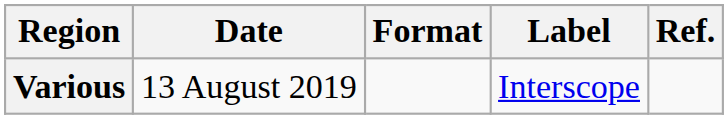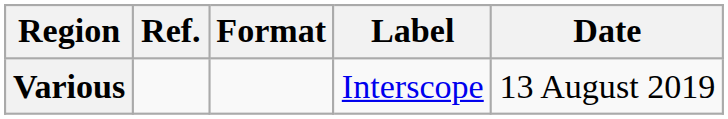 <table class="wikitable plainrowheaders">
 <tr>
 <th scope="col">Region</th>
-<th scope="col">Date</th>
+<th scope="col">Ref.</th>
 <th scope="col">Format</th>
 <th scope="col">Label</th>
-<th scope="col">Ref.</th>
+<th scope="col">Date</th>
 </tr>
 <tr>
 <th scope="row">Various</th>
-<td>13 August 2019</td>
+<td></td>
 <td></td>
 <td><a href='#'>Interscope</a></td>
-<td></td>
+<td>13 August 2019</td>
 </tr>
 </table>
